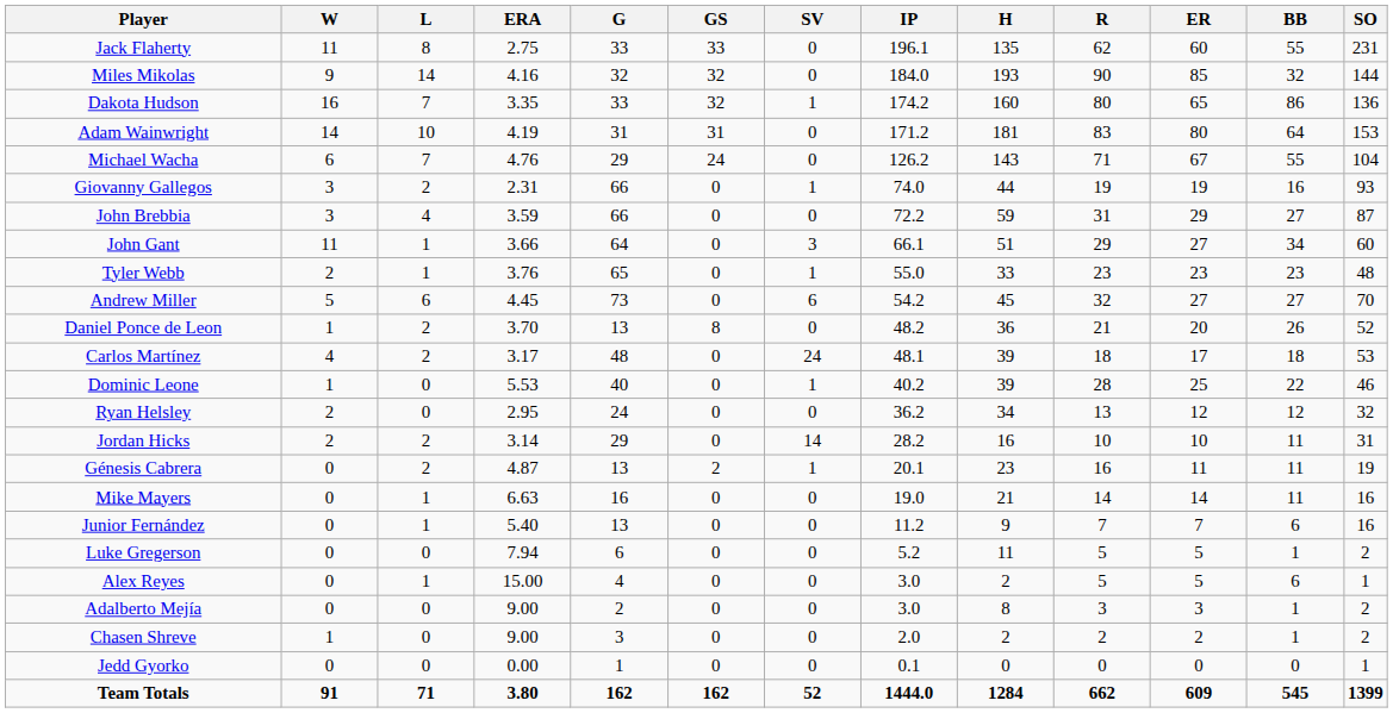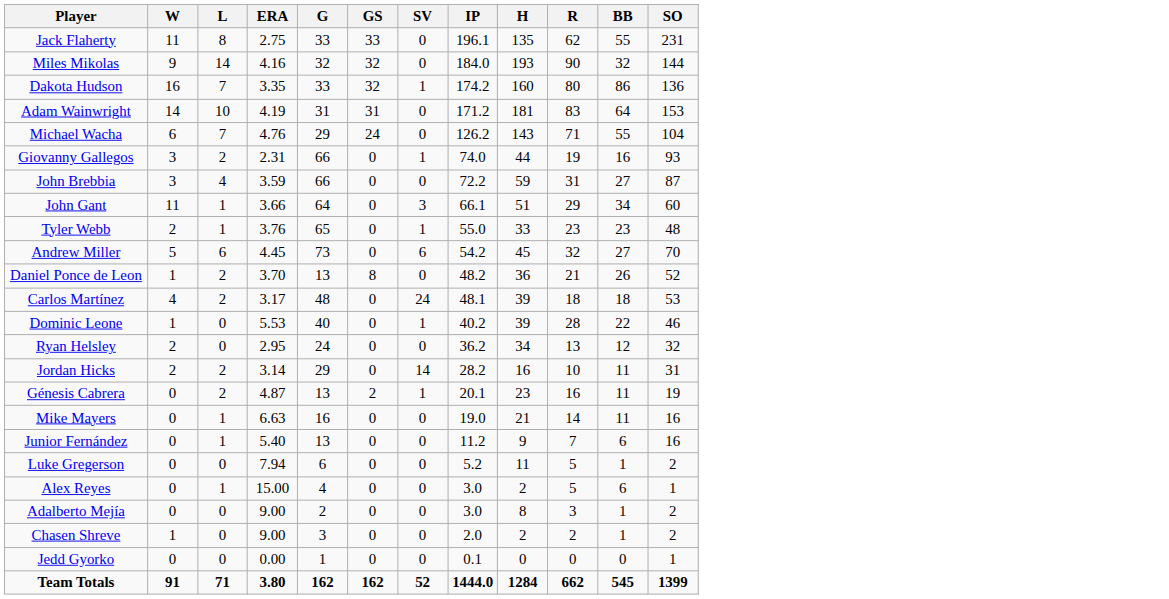 <table class=wikitable style="text-align:center">
 <tr>
 <th bgcolor=#DDDDFF; width="20%">Player</th>
 <th bgcolor=#DDDDFF; width="7%">W</th>
 <th bgcolor=#DDDDFF; width="7%">L</th>
 <th bgcolor=#DDDDFF; width="7%">ERA</th>
 <th bgcolor=#DDDDFF; width="7%">G</th>
 <th bgcolor=#DDDDFF; width="7%">GS</th>
 <th bgcolor=#DDDDFF; width="7%">SV</th>
 <th bgcolor=#DDDDFF; width="7%">IP</th>
 <th bgcolor=#DDDDFF; width="7%">H</th>
 <th bgcolor=#DDDDFF; width="7%">R</th>
-<th bgcolor=#DDDDFF; width="7%">ER</th>
 <th bgcolor=#DDDDFF; width="7%">BB</th>
 <th bgcolor=#DDDDFF; width="7%">SO</th>
 </tr>
 <tr>
 <td><a href='#'>Jack Flaherty</a></td>
 <td>11</td>
 <td>8</td>
 <td>2.75</td>
 <td>33</td>
 <td>33</td>
 <td>0</td>
 <td>196.1</td>
 <td>135</td>
 <td>62</td>
-<td>60</td>
 <td>55</td>
 <td>231</td>
 </tr>
 <tr>
 <td><a href='#'>Miles Mikolas</a></td>
 <td>9</td>
 <td>14</td>
 <td>4.16</td>
 <td>32</td>
 <td>32</td>
 <td>0</td>
 <td>184.0</td>
 <td>193</td>
 <td>90</td>
-<td>85</td>
 <td>32</td>
 <td>144</td>
 </tr>
 <tr>
 <td><a href='#'>Dakota Hudson</a></td>
 <td>16</td>
 <td>7</td>
 <td>3.35</td>
 <td>33</td>
 <td>32</td>
 <td>1</td>
 <td>174.2</td>
 <td>160</td>
 <td>80</td>
-<td>65</td>
 <td>86</td>
 <td>136</td>
 </tr>
 <tr>
 <td><a href='#'>Adam Wainwright</a></td>
 <td>14</td>
 <td>10</td>
 <td>4.19</td>
 <td>31</td>
 <td>31</td>
 <td>0</td>
 <td>171.2</td>
 <td>181</td>
 <td>83</td>
-<td>80</td>
 <td>64</td>
 <td>153</td>
 </tr>
 <tr>
 <td><a href='#'>Michael Wacha</a></td>
 <td>6</td>
 <td>7</td>
 <td>4.76</td>
 <td>29</td>
 <td>24</td>
 <td>0</td>
 <td>126.2</td>
 <td>143</td>
 <td>71</td>
-<td>67</td>
 <td>55</td>
 <td>104</td>
 </tr>
 <tr>
 <td><a href='#'>Giovanny Gallegos</a></td>
 <td>3</td>
 <td>2</td>
 <td>2.31</td>
 <td>66</td>
 <td>0</td>
 <td>1</td>
 <td>74.0</td>
 <td>44</td>
-<td>19</td>
 <td>19</td>
 <td>16</td>
 <td>93</td>
 </tr>
 <tr>
 <td><a href='#'>John Brebbia</a></td>
 <td>3</td>
 <td>4</td>
 <td>3.59</td>
 <td>66</td>
 <td>0</td>
 <td>0</td>
 <td>72.2</td>
 <td>59</td>
 <td>31</td>
-<td>29</td>
 <td>27</td>
 <td>87</td>
 </tr>
 <tr>
 <td><a href='#'>John Gant</a></td>
 <td>11</td>
 <td>1</td>
 <td>3.66</td>
 <td>64</td>
 <td>0</td>
 <td>3</td>
 <td>66.1</td>
 <td>51</td>
 <td>29</td>
-<td>27</td>
 <td>34</td>
 <td>60</td>
 </tr>
 <tr>
 <td><a href='#'>Tyler Webb</a></td>
 <td>2</td>
 <td>1</td>
 <td>3.76</td>
 <td>65</td>
 <td>0</td>
 <td>1</td>
 <td>55.0</td>
 <td>33</td>
-<td>23</td>
 <td>23</td>
 <td>23</td>
 <td>48</td>
 </tr>
 <tr>
 <td><a href='#'>Andrew Miller</a></td>
 <td>5</td>
 <td>6</td>
 <td>4.45</td>
 <td>73</td>
 <td>0</td>
 <td>6</td>
 <td>54.2</td>
 <td>45</td>
 <td>32</td>
 <td>27</td>
-<td>27</td>
 <td>70</td>
 </tr>
 <tr>
 <td><a href='#'>Daniel Ponce de Leon</a></td>
 <td>1</td>
 <td>2</td>
 <td>3.70</td>
 <td>13</td>
 <td>8</td>
 <td>0</td>
 <td>48.2</td>
 <td>36</td>
 <td>21</td>
-<td>20</td>
 <td>26</td>
 <td>52</td>
 </tr>
 <tr>
 <td><a href='#'>Carlos Martínez</a></td>
 <td>4</td>
 <td>2</td>
 <td>3.17</td>
 <td>48</td>
 <td>0</td>
 <td>24</td>
 <td>48.1</td>
 <td>39</td>
 <td>18</td>
-<td>17</td>
 <td>18</td>
 <td>53</td>
 </tr>
 <tr>
 <td><a href='#'>Dominic Leone</a></td>
 <td>1</td>
 <td>0</td>
 <td>5.53</td>
 <td>40</td>
 <td>0</td>
 <td>1</td>
 <td>40.2</td>
 <td>39</td>
 <td>28</td>
-<td>25</td>
 <td>22</td>
 <td>46</td>
 </tr>
 <tr>
 <td><a href='#'>Ryan Helsley</a></td>
 <td>2</td>
 <td>0</td>
 <td>2.95</td>
 <td>24</td>
 <td>0</td>
 <td>0</td>
 <td>36.2</td>
 <td>34</td>
 <td>13</td>
 <td>12</td>
-<td>12</td>
 <td>32</td>
 </tr>
 <tr>
 <td><a href='#'>Jordan Hicks</a></td>
 <td>2</td>
 <td>2</td>
 <td>3.14</td>
 <td>29</td>
 <td>0</td>
 <td>14</td>
 <td>28.2</td>
 <td>16</td>
-<td>10</td>
 <td>10</td>
 <td>11</td>
 <td>31</td>
 </tr>
 <tr>
 <td><a href='#'>Génesis Cabrera</a></td>
 <td>0</td>
 <td>2</td>
 <td>4.87</td>
 <td>13</td>
 <td>2</td>
 <td>1</td>
 <td>20.1</td>
 <td>23</td>
 <td>16</td>
 <td>11</td>
-<td>11</td>
 <td>19</td>
 </tr>
 <tr>
 <td><a href='#'>Mike Mayers</a></td>
 <td>0</td>
 <td>1</td>
 <td>6.63</td>
 <td>16</td>
 <td>0</td>
 <td>0</td>
 <td>19.0</td>
 <td>21</td>
-<td>14</td>
 <td>14</td>
 <td>11</td>
 <td>16</td>
 </tr>
 <tr>
 <td><a href='#'>Junior Fernández</a></td>
 <td>0</td>
 <td>1</td>
 <td>5.40</td>
 <td>13</td>
 <td>0</td>
 <td>0</td>
 <td>11.2</td>
 <td>9</td>
 <td>7</td>
-<td>7</td>
 <td>6</td>
 <td>16</td>
 </tr>
 <tr>
 <td><a href='#'>Luke Gregerson</a></td>
 <td>0</td>
 <td>0</td>
 <td>7.94</td>
 <td>6</td>
 <td>0</td>
 <td>0</td>
 <td>5.2</td>
 <td>11</td>
-<td>5</td>
 <td>5</td>
 <td>1</td>
 <td>2</td>
 </tr>
 <tr>
 <td><a href='#'>Alex Reyes</a></td>
 <td>0</td>
 <td>1</td>
 <td>15.00</td>
 <td>4</td>
 <td>0</td>
 <td>0</td>
 <td>3.0</td>
 <td>2</td>
 <td>5</td>
-<td>5</td>
 <td>6</td>
 <td>1</td>
 </tr>
 <tr>
 <td><a href='#'>Adalberto Mejía</a></td>
 <td>0</td>
 <td>0</td>
 <td>9.00</td>
 <td>2</td>
 <td>0</td>
 <td>0</td>
 <td>3.0</td>
 <td>8</td>
 <td>3</td>
-<td>3</td>
 <td>1</td>
 <td>2</td>
 </tr>
 <tr>
 <td><a href='#'>Chasen Shreve</a></td>
 <td>1</td>
 <td>0</td>
 <td>9.00</td>
 <td>3</td>
 <td>0</td>
 <td>0</td>
 <td>2.0</td>
-<td>2</td>
 <td>2</td>
 <td>2</td>
 <td>1</td>
 <td>2</td>
 </tr>
 <tr>
 <td><a href='#'>Jedd Gyorko</a></td>
 <td>0</td>
 <td>0</td>
 <td>0.00</td>
 <td>1</td>
 <td>0</td>
 <td>0</td>
 <td>0.1</td>
 <td>0</td>
 <td>0</td>
 <td>0</td>
-<td>0</td>
 <td>1</td>
 </tr>
 <tr>
 <td><strong>Team Totals</strong></td>
 <td><strong>91</strong></td>
 <td><strong>71</strong></td>
 <td><strong>3.80</strong></td>
 <td><strong>162</strong></td>
 <td><strong>162</strong></td>
 <td><strong>52</strong></td>
 <td><strong>1444.0</strong></td>
 <td><strong>1284</strong></td>
 <td><strong>662</strong></td>
-<td><strong>609</strong></td>
 <td><strong>545</strong></td>
 <td><strong>1399</strong></td>
 </tr>
 </table>
